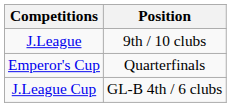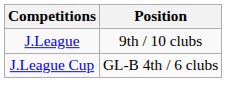 <table class="wikitable" style="text-align:center;">
 <tr>
 <th>Competitions</th>
 <th>Position</th>
 </tr>
 <tr>
 <td><a href='#'>J.League</a></td>
 <td>9th / 10 clubs</td>
 </tr>
 <tr>
-<td><a href='#'>Emperor's Cup</a></td>
-<td>Quarterfinals</td>
-</tr>
-<tr>
 <td><a href='#'>J.League Cup</a></td>
 <td>GL-B 4th / 6 clubs</td>
 </tr>
 </table>
